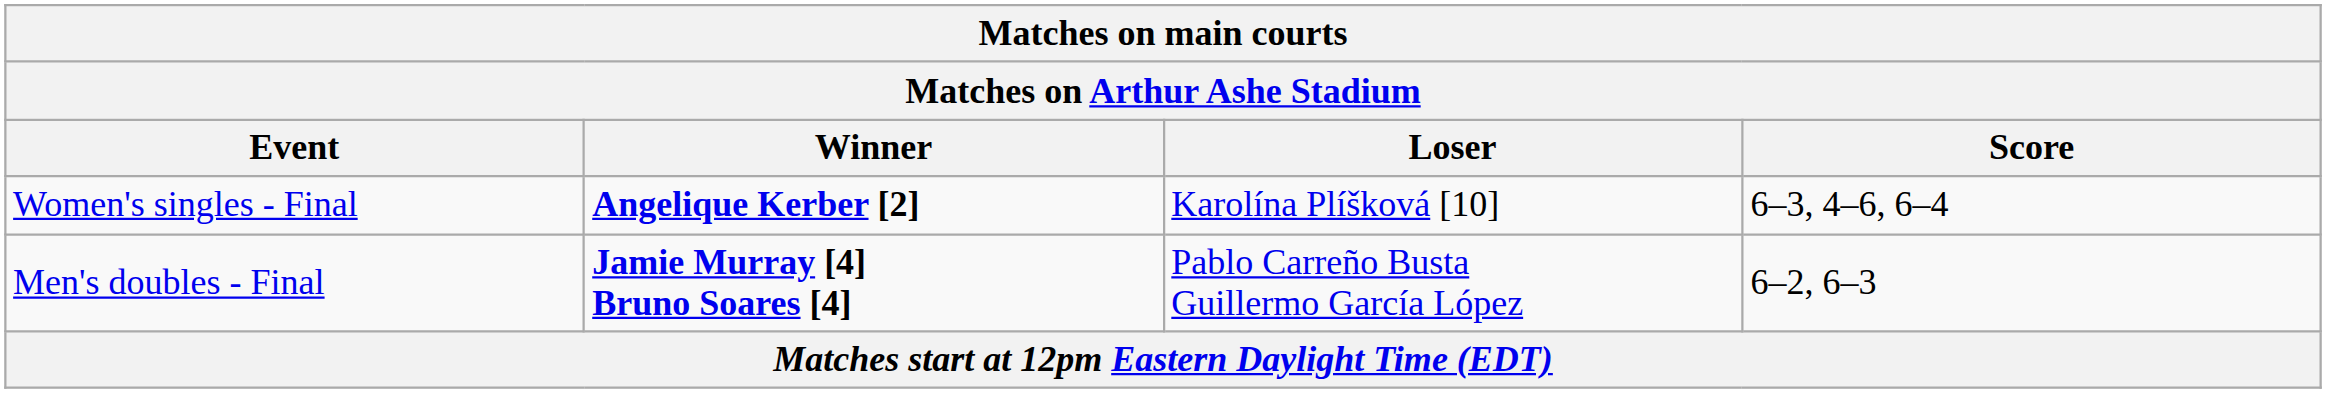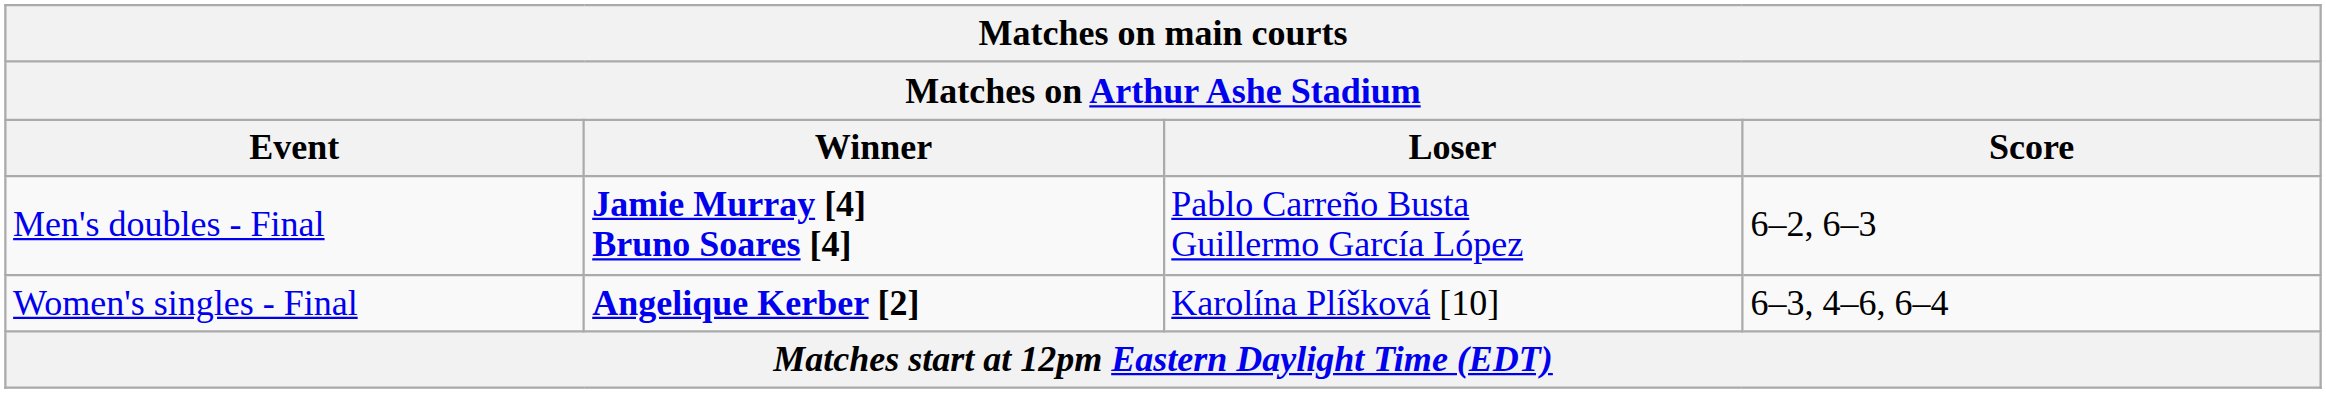 <table class="wikitable" style="margin:auto;">
 <tr>
 <th colspan="4" style="white-space:nowrap;">Matches on main courts</th>
 </tr>
 <tr>
 <th colspan="4"><strong>Matches on <a href='#'>Arthur Ashe Stadium</a></strong></th>
 </tr>
 <tr>
 <th width=250>Event</th>
 <th width=250>Winner</th>
 <th width=250>Loser</th>
 <th width=250>Score</th>
 </tr>
 <tr>
+<td><a href='#'>Men's doubles - Final</a></td>
+<td><strong> <a href='#'>Jamie Murray</a> [4] <br>  <a href='#'>Bruno Soares</a> [4]</strong></td>
+<td> <a href='#'>Pablo Carreño Busta</a> <br>  <a href='#'>Guillermo García López</a></td>
+<td>6–2, 6–3</td>
+</tr>
+<tr>
 <td><a href='#'>Women's singles - Final</a></td>
 <td><strong> <a href='#'>Angelique Kerber</a> [2]</strong></td>
 <td> <a href='#'>Karolína Plíšková</a> [10]</td>
 <td>6–3, 4–6, 6–4</td>
 </tr>
 <tr>
-<td><a href='#'>Men's doubles - Final</a></td>
-<td><strong> <a href='#'>Jamie Murray</a> [4] <br>  <a href='#'>Bruno Soares</a> [4]</strong></td>
-<td> <a href='#'>Pablo Carreño Busta</a> <br>  <a href='#'>Guillermo García López</a></td>
-<td>6–2, 6–3</td>
-</tr>
-<tr>
 <th colspan=4><em>Matches start at 12pm <a href='#'>Eastern Daylight Time (EDT)</a></em></th>
 </tr>
 </table>
